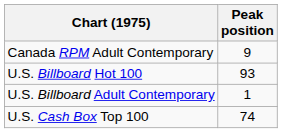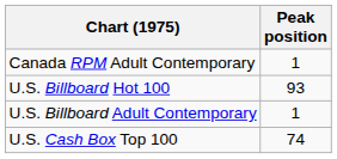 <table class="wikitable sortable">
 <tr>
 <th>Chart (1975)</th>
 <th>Peak<br>position</th>
 </tr>
 <tr>
 <td>Canada <a href='#'><em>RPM</em></a> Adult Contemporary </td>
-<td style="text-align:center;">9</td>
+<td style="text-align:center;">1</td>
 </tr>
 <tr>
 <td>U.S. <em><a href='#'>Billboard</a></em> <a href='#'>Hot 100</a></td>
 <td style="text-align:center;">93</td>
 </tr>
 <tr>
 <td>U.S. <em>Billboard</em> <a href='#'>Adult Contemporary</a></td>
 <td style="text-align:center;">1</td>
 </tr>
 <tr>
 <td>U.S. <em><a href='#'>Cash Box</a></em> Top 100</td>
 <td style="text-align:center;">74</td>
 </tr>
 </table>
